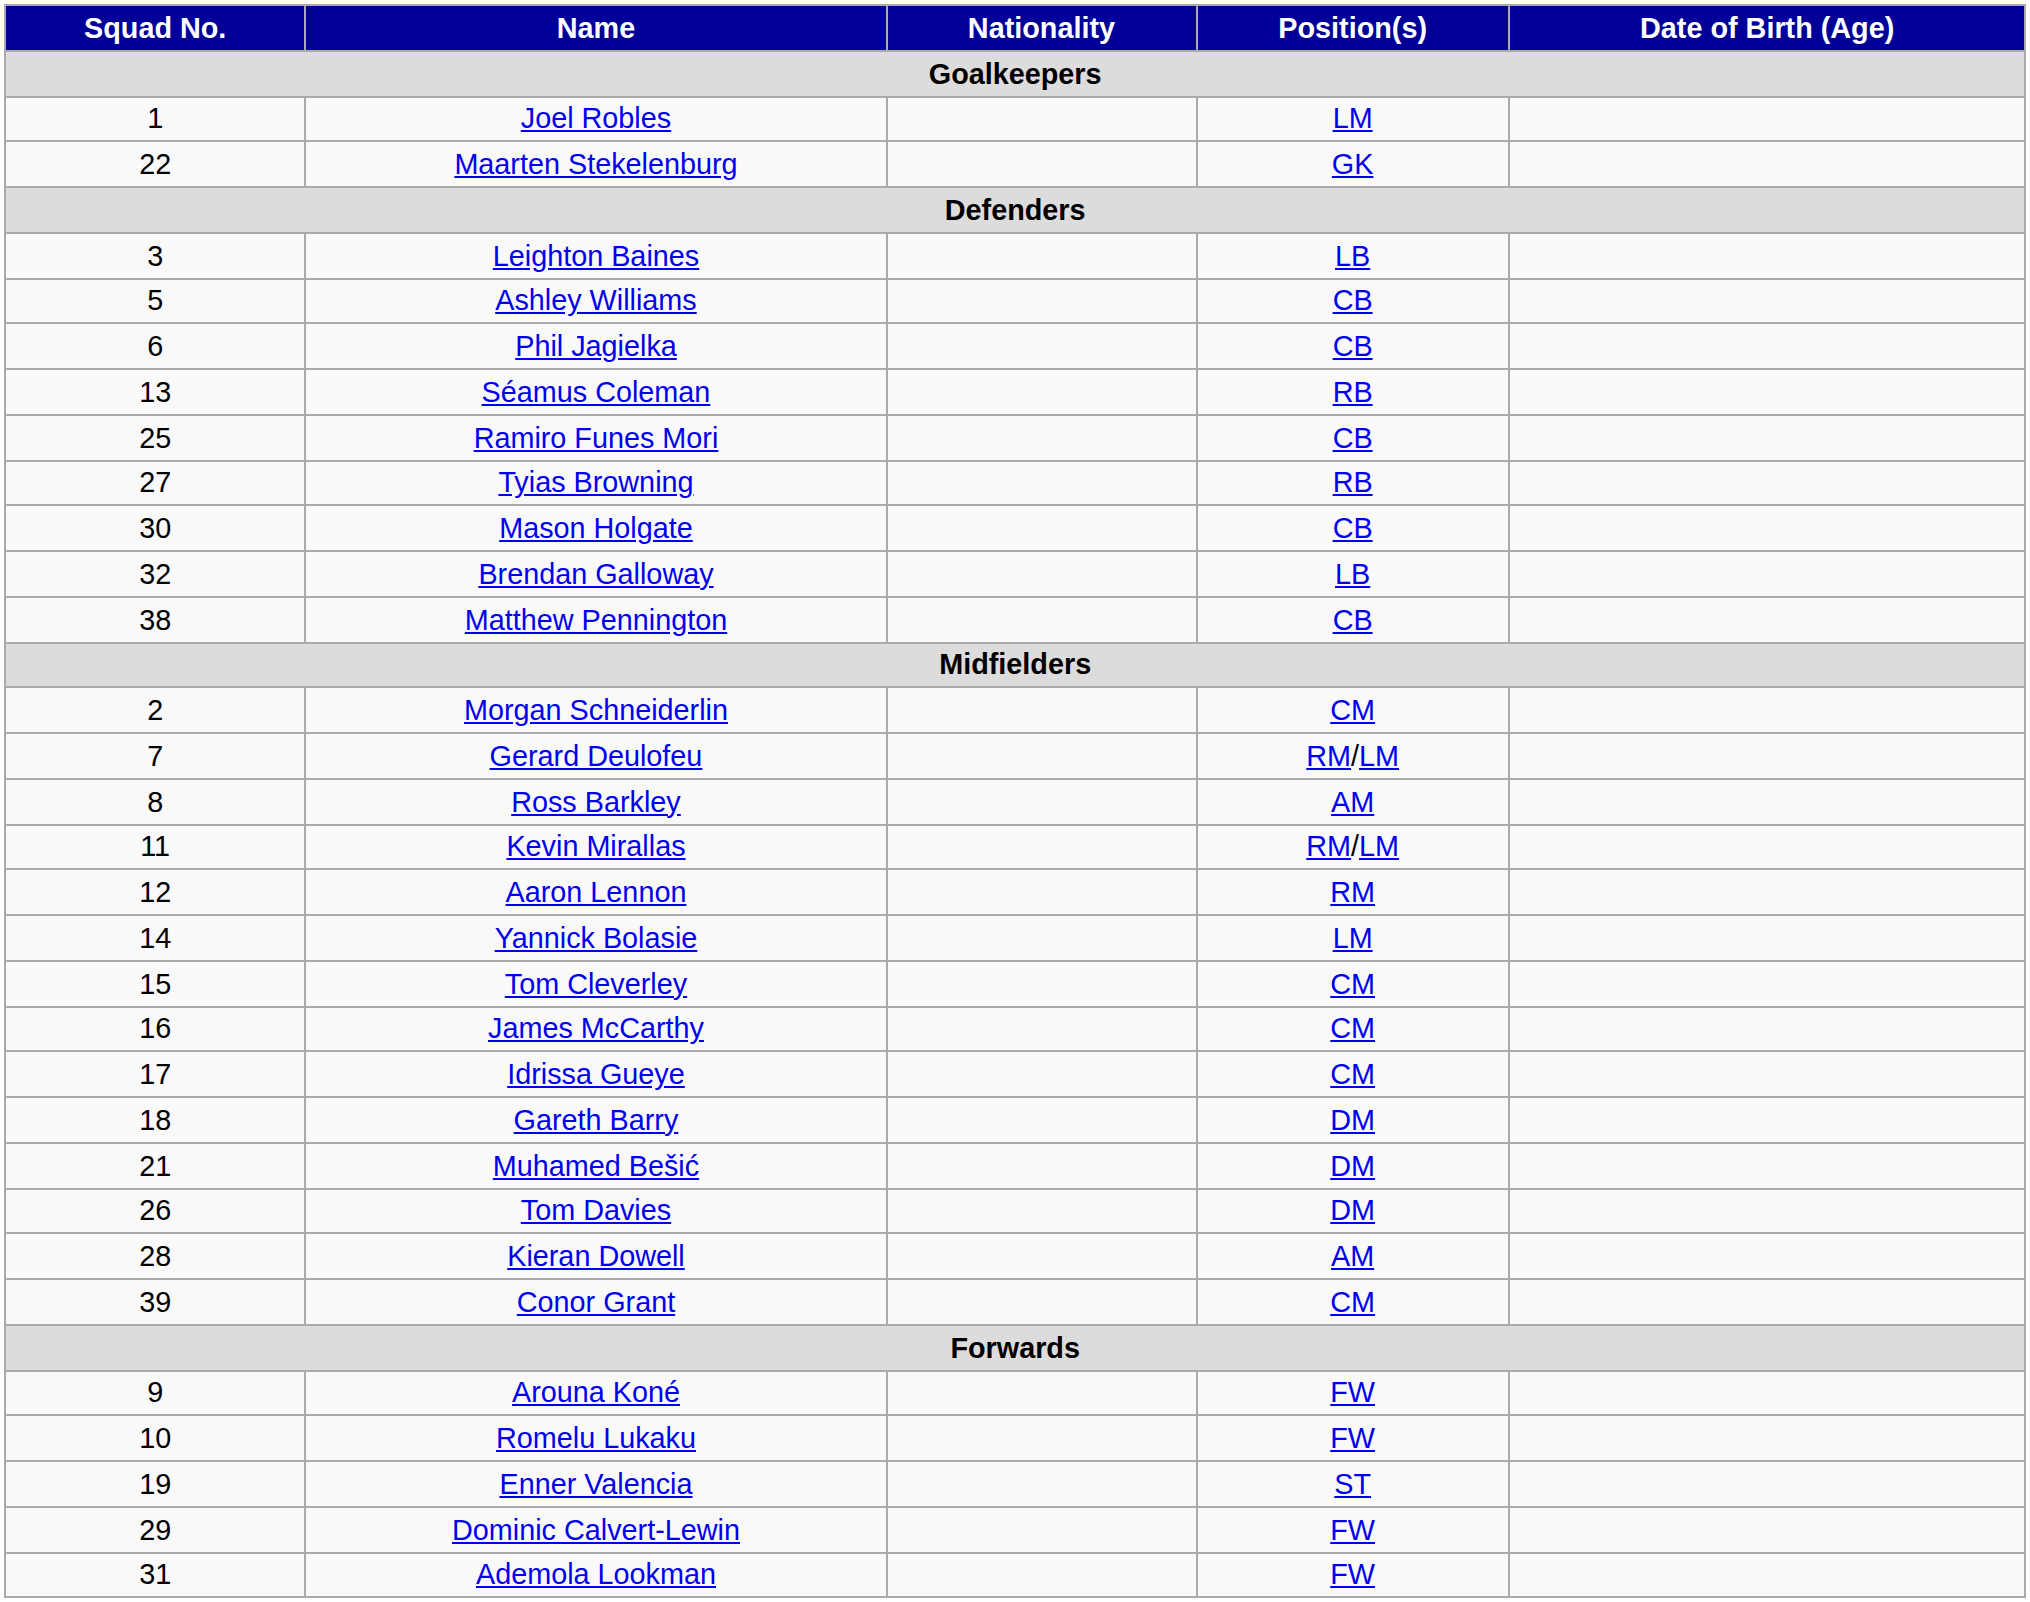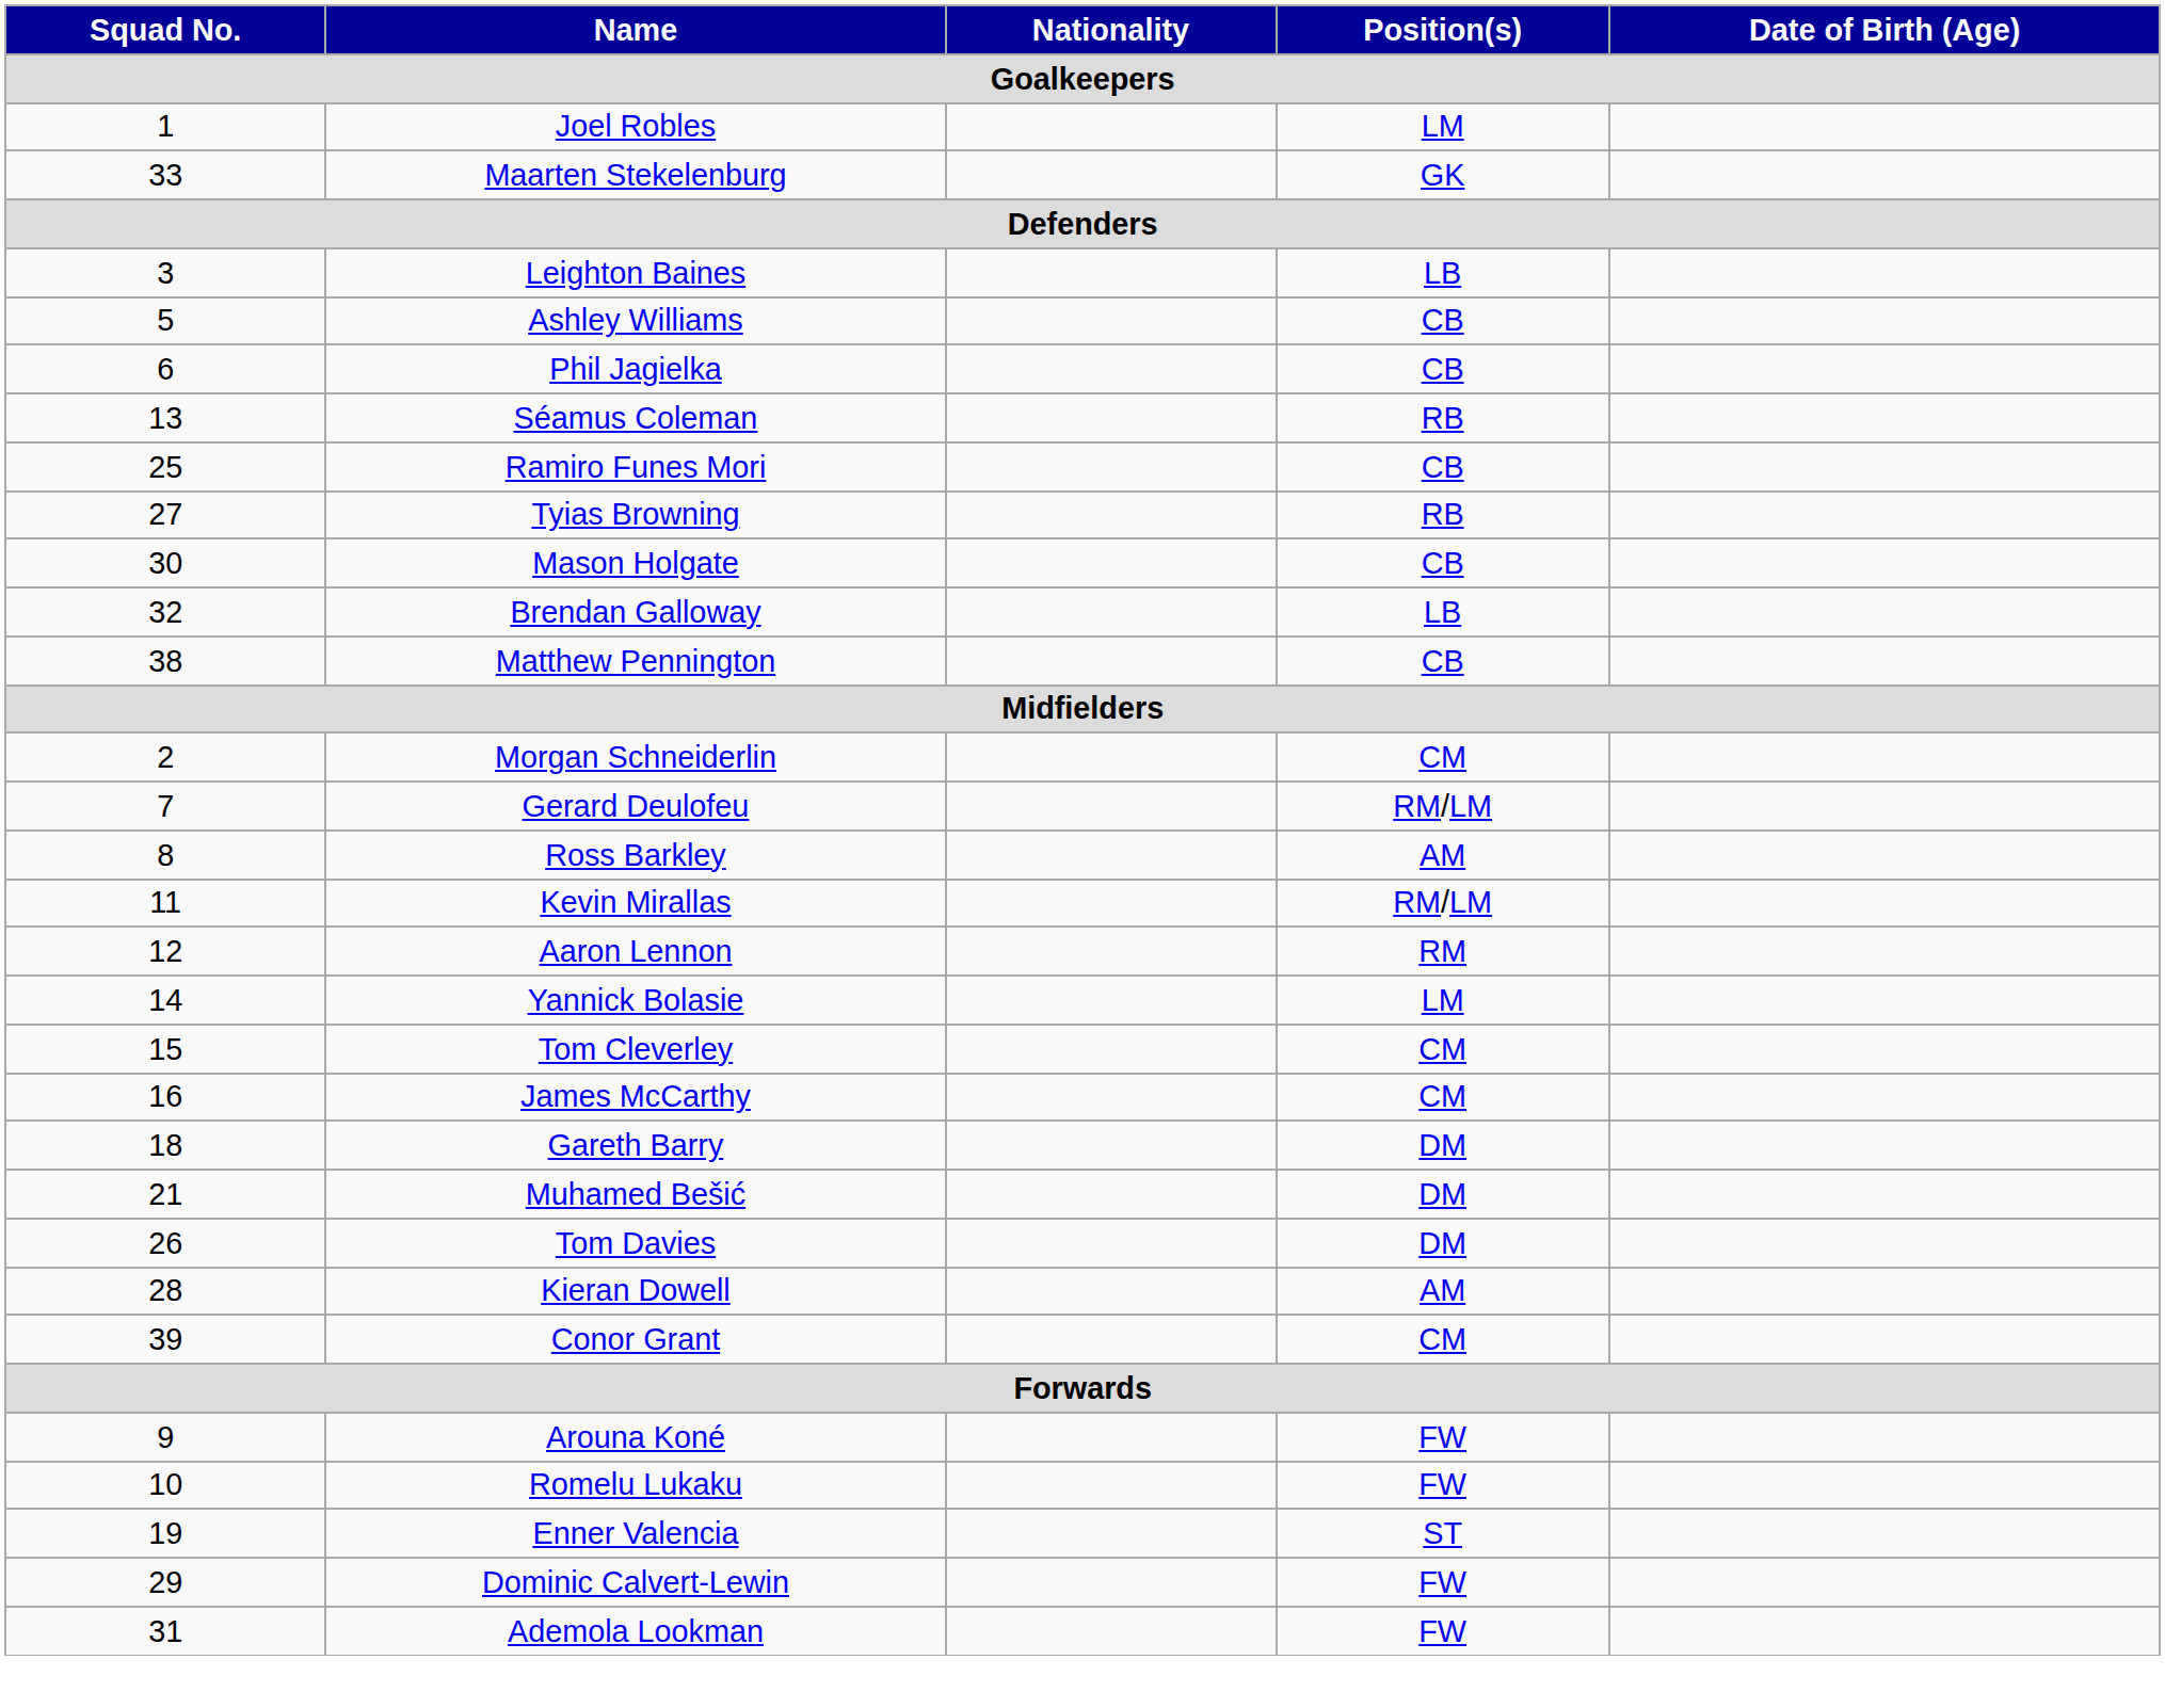 <table class="wikitable" style="text-align:center; font-size:90%; width:80%;">
 <tr>
 <th style="background:#009; color:white; text-align:center;">Squad No.</th>
 <th style="background:#009; color:white; text-align:center;">Name</th>
 <th style="background:#009; color:white; text-align:center;">Nationality</th>
 <th style="background:#009; color:white; text-align:center;">Position(s)</th>
 <th style="background:#009; color:white; text-align:center;">Date of Birth (Age)</th>
 </tr>
 <tr>
 <th colspan="5" style="background:#dcdcdc; text-align:center">Goalkeepers</th>
 </tr>
 <tr>
 <td>1</td>
 <td><a href='#'>Joel Robles</a></td>
 <td></td>
 <td><a href='#'>LM</a></td>
 <td></td>
 </tr>
 <tr>
-<td>22</td>
+<td>33</td>
 <td><a href='#'>Maarten Stekelenburg</a></td>
 <td></td>
 <td><a href='#'>GK</a></td>
 <td></td>
 </tr>
 <tr>
 <th colspan="5" style="background:#dcdcdc; text-align:center">Defenders</th>
 </tr>
 <tr>
 <td>3</td>
 <td><a href='#'>Leighton Baines</a></td>
 <td></td>
 <td><a href='#'>LB</a></td>
 <td></td>
 </tr>
 <tr>
 <td>5</td>
 <td><a href='#'>Ashley Williams</a></td>
 <td></td>
 <td><a href='#'>CB</a></td>
 <td></td>
 </tr>
 <tr>
 <td>6</td>
 <td><a href='#'>Phil Jagielka</a></td>
 <td></td>
 <td><a href='#'>CB</a></td>
 <td></td>
 </tr>
 <tr>
 <td>13</td>
 <td><a href='#'>Séamus Coleman</a></td>
 <td></td>
 <td><a href='#'>RB</a></td>
 <td></td>
 </tr>
 <tr>
 <td>25</td>
 <td><a href='#'>Ramiro Funes Mori</a></td>
 <td></td>
 <td><a href='#'>CB</a></td>
 <td></td>
 </tr>
 <tr>
 <td>27</td>
 <td><a href='#'>Tyias Browning</a></td>
 <td></td>
 <td><a href='#'>RB</a></td>
 <td></td>
 </tr>
 <tr>
 <td>30</td>
 <td><a href='#'>Mason Holgate</a></td>
 <td></td>
 <td><a href='#'>CB</a></td>
 <td></td>
 </tr>
 <tr>
 <td>32</td>
 <td><a href='#'>Brendan Galloway</a></td>
 <td></td>
 <td><a href='#'>LB</a></td>
 <td></td>
 </tr>
 <tr>
 <td>38</td>
 <td><a href='#'>Matthew Pennington</a></td>
 <td></td>
 <td><a href='#'>CB</a></td>
 <td></td>
 </tr>
 <tr>
 <th colspan="5" style="background:#dcdcdc; text-align:center">Midfielders</th>
 </tr>
 <tr>
 <td>2</td>
 <td><a href='#'>Morgan Schneiderlin</a></td>
 <td></td>
 <td><a href='#'>CM</a></td>
 <td></td>
 </tr>
 <tr>
 <td>7</td>
 <td><a href='#'>Gerard Deulofeu</a></td>
 <td></td>
 <td><a href='#'>RM</a>/<a href='#'>LM</a></td>
 <td></td>
 </tr>
 <tr>
 <td>8</td>
 <td><a href='#'>Ross Barkley</a></td>
 <td></td>
 <td><a href='#'>AM</a></td>
 <td></td>
 </tr>
 <tr>
 <td>11</td>
 <td><a href='#'>Kevin Mirallas</a></td>
 <td></td>
 <td><a href='#'>RM</a>/<a href='#'>LM</a></td>
 <td></td>
 </tr>
 <tr>
 <td>12</td>
 <td><a href='#'>Aaron Lennon</a></td>
 <td></td>
 <td><a href='#'>RM</a></td>
 <td></td>
 </tr>
 <tr>
 <td>14</td>
 <td><a href='#'>Yannick Bolasie</a></td>
 <td></td>
 <td><a href='#'>LM</a></td>
 <td></td>
 </tr>
 <tr>
 <td>15</td>
 <td><a href='#'>Tom Cleverley</a></td>
 <td></td>
 <td><a href='#'>CM</a></td>
 <td></td>
 </tr>
 <tr>
 <td>16</td>
 <td><a href='#'>James McCarthy</a></td>
 <td></td>
 <td><a href='#'>CM</a></td>
 <td></td>
 </tr>
 <tr>
-<td>17</td>
-<td><a href='#'>Idrissa Gueye</a></td>
-<td></td>
-<td><a href='#'>CM</a></td>
-<td></td>
-</tr>
-<tr>
 <td>18</td>
 <td><a href='#'>Gareth Barry</a></td>
 <td></td>
 <td><a href='#'>DM</a></td>
 <td></td>
 </tr>
 <tr>
 <td>21</td>
 <td><a href='#'>Muhamed Bešić</a></td>
 <td></td>
 <td><a href='#'>DM</a></td>
 <td></td>
 </tr>
 <tr>
 <td>26</td>
 <td><a href='#'>Tom Davies</a></td>
 <td></td>
 <td><a href='#'>DM</a></td>
 <td></td>
 </tr>
 <tr>
 <td>28</td>
 <td><a href='#'>Kieran Dowell</a></td>
 <td></td>
 <td><a href='#'>AM</a></td>
 <td></td>
 </tr>
 <tr>
 <td>39</td>
 <td><a href='#'>Conor Grant</a></td>
 <td></td>
 <td><a href='#'>CM</a></td>
 <td></td>
 </tr>
 <tr>
 <th colspan="5" style="background:#dcdcdc; text-align:center">Forwards</th>
 </tr>
 <tr>
 <td>9</td>
 <td><a href='#'>Arouna Koné</a></td>
 <td></td>
 <td><a href='#'>FW</a></td>
 <td></td>
 </tr>
 <tr>
 <td>10</td>
 <td><a href='#'>Romelu Lukaku</a></td>
 <td></td>
 <td><a href='#'>FW</a></td>
 <td></td>
 </tr>
 <tr>
 <td>19</td>
 <td><a href='#'>Enner Valencia</a></td>
 <td></td>
 <td><a href='#'>ST</a></td>
 <td></td>
 </tr>
 <tr>
 <td>29</td>
 <td><a href='#'>Dominic Calvert-Lewin</a></td>
 <td></td>
 <td><a href='#'>FW</a></td>
 <td></td>
 </tr>
 <tr>
 <td>31</td>
 <td><a href='#'>Ademola Lookman</a></td>
 <td></td>
 <td><a href='#'>FW</a></td>
 <td></td>
 </tr>
 </table>
